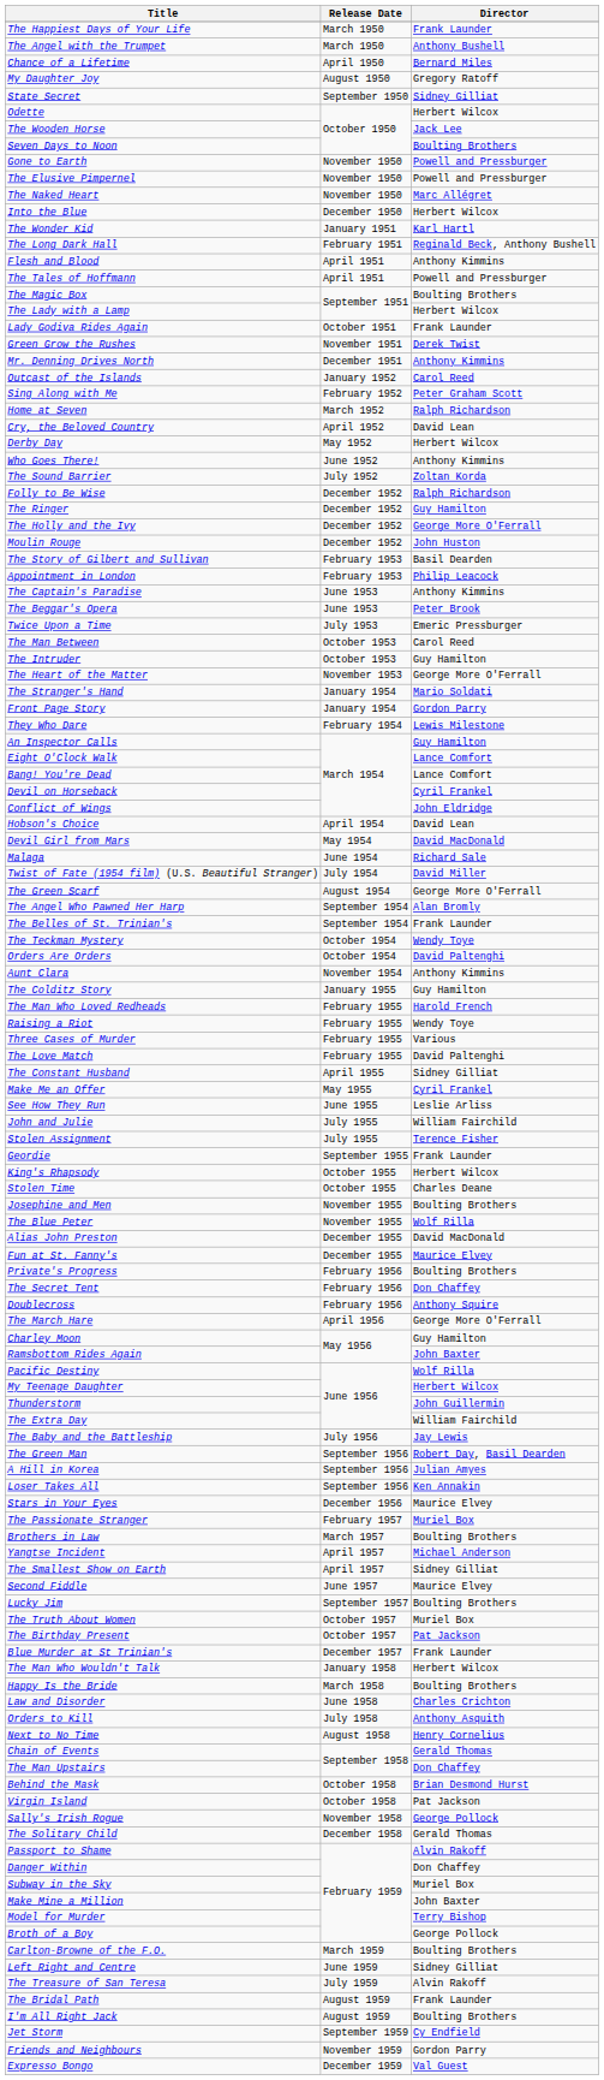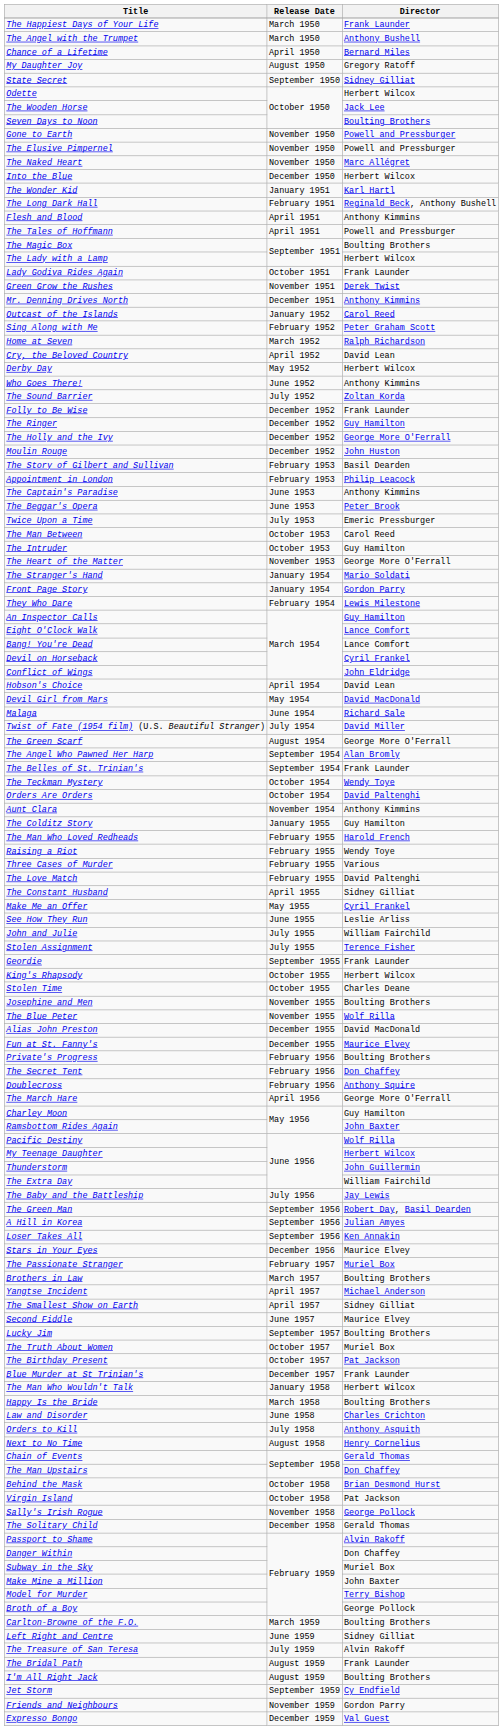 <table class="wikitable sortable">
 <tr>
 <th>Title</th>
 <th>Release Date</th>
 <th>Director</th>
 </tr>
 <tr>
 </tr>
 <tr>
 <td><em><a href='#'> The Happiest Days of Your Life</a></em></td>
 <td>March 1950</td>
 <td><a href='#'>Frank Launder</a></td>
 </tr>
 <tr>
 <td><em><a href='#'>The Angel with the Trumpet</a></em></td>
 <td>March 1950</td>
 <td><a href='#'>Anthony Bushell</a></td>
 </tr>
 <tr>
 <td><em><a href='#'>Chance of a Lifetime</a></em></td>
 <td>April 1950</td>
 <td><a href='#'>Bernard Miles</a></td>
 </tr>
 <tr>
 <td><em><a href='#'>My Daughter Joy</a></em></td>
 <td>August 1950</td>
 <td>Gregory Ratoff</td>
 </tr>
 <tr>
 <td><em><a href='#'>State Secret</a></em></td>
 <td>September 1950</td>
 <td><a href='#'>Sidney Gilliat</a></td>
 </tr>
 <tr>
 <td><em><a href='#'>Odette</a></em></td>
 <td rowspan="3">October 1950</td>
 <td>Herbert Wilcox</td>
 </tr>
 <tr>
 <td><em><a href='#'>The Wooden Horse</a></em></td>
 <td><a href='#'>Jack Lee</a></td>
 </tr>
 <tr>
 <td><em><a href='#'>Seven Days to Noon</a></em></td>
 <td><a href='#'>Boulting Brothers</a></td>
 </tr>
 <tr>
 <td><em><a href='#'>Gone to Earth</a></em></td>
 <td>November 1950</td>
 <td><a href='#'>Powell and Pressburger</a></td>
 </tr>
 <tr>
 <td><em><a href='#'>The Elusive Pimpernel</a></em></td>
 <td>November 1950</td>
 <td>Powell and Pressburger</td>
 </tr>
 <tr>
 <td><em><a href='#'>The Naked Heart</a></em></td>
 <td>November 1950</td>
 <td><a href='#'>Marc Allégret</a></td>
 </tr>
 <tr>
 <td><em><a href='#'>Into the Blue</a></em></td>
 <td>December 1950</td>
 <td>Herbert Wilcox</td>
 </tr>
 <tr>
 <td><em><a href='#'>The Wonder Kid</a></em></td>
 <td>January 1951</td>
 <td><a href='#'>Karl Hartl</a></td>
 </tr>
 <tr>
 <td><em><a href='#'>The Long Dark Hall</a></em></td>
 <td>February 1951</td>
 <td><a href='#'>Reginald Beck</a>, Anthony Bushell</td>
 </tr>
 <tr>
 <td><em> <a href='#'>Flesh and Blood</a></em></td>
 <td>April 1951</td>
 <td>Anthony Kimmins</td>
 </tr>
 <tr>
 <td><em><a href='#'>The Tales of Hoffmann</a></em></td>
 <td>April 1951</td>
 <td>Powell and Pressburger</td>
 </tr>
 <tr>
 <td><em><a href='#'>The Magic Box</a></em></td>
 <td rowspan="2">September 1951</td>
 <td>Boulting Brothers</td>
 </tr>
 <tr>
 <td><em><a href='#'>The Lady with a Lamp</a></em></td>
 <td>Herbert Wilcox</td>
 </tr>
 <tr>
 <td><em><a href='#'>Lady Godiva Rides Again</a></em></td>
 <td>October 1951</td>
 <td>Frank Launder</td>
 </tr>
 <tr>
 <td><em><a href='#'>Green Grow the Rushes</a></em></td>
 <td>November 1951</td>
 <td><a href='#'>Derek Twist</a></td>
 </tr>
 <tr>
 <td><em><a href='#'>Mr. Denning Drives North</a></em></td>
 <td>December 1951</td>
 <td><a href='#'>Anthony Kimmins</a></td>
 </tr>
 <tr>
 <td><em><a href='#'>Outcast of the Islands</a></em></td>
 <td>January 1952</td>
 <td><a href='#'>Carol Reed</a></td>
 </tr>
 <tr>
 <td><em><a href='#'>Sing Along with Me</a></em></td>
 <td>February 1952</td>
 <td><a href='#'>Peter Graham Scott</a></td>
 </tr>
 <tr>
 <td><em><a href='#'>Home at Seven</a></em></td>
 <td>March 1952</td>
 <td><a href='#'>Ralph Richardson</a></td>
 </tr>
 <tr>
 <td><em><a href='#'>Cry, the Beloved Country</a></em></td>
 <td>April 1952</td>
 <td>David Lean</td>
 </tr>
 <tr>
 <td><em><a href='#'>Derby Day</a></em></td>
 <td>May 1952</td>
 <td>Herbert Wilcox</td>
 </tr>
 <tr>
 <td><em><a href='#'>Who Goes There!</a></em></td>
 <td>June 1952</td>
 <td>Anthony Kimmins</td>
 </tr>
 <tr>
 <td><em><a href='#'>The Sound Barrier</a></em></td>
 <td>July 1952</td>
 <td><a href='#'>Zoltan Korda</a></td>
 </tr>
 <tr>
 <td><em><a href='#'>Folly to Be Wise</a></em></td>
 <td>December 1952</td>
-<td><a href='#'>Ralph Richardson</a></td>
+<td>Frank Launder</td>
 </tr>
 <tr>
 <td><em><a href='#'>The Ringer</a></em></td>
 <td>December 1952</td>
 <td><a href='#'>Guy Hamilton</a></td>
 </tr>
 <tr>
 <td><em><a href='#'>The Holly and the Ivy</a></em></td>
 <td>December 1952</td>
 <td><a href='#'>George More O'Ferrall</a></td>
 </tr>
 <tr>
 <td><em><a href='#'>Moulin Rouge</a></em></td>
 <td>December 1952</td>
 <td><a href='#'>John Huston</a></td>
 </tr>
 <tr>
 <td><em><a href='#'>The Story of Gilbert and Sullivan</a></em></td>
 <td>February 1953</td>
 <td>Basil Dearden</td>
 </tr>
 <tr>
 <td><em><a href='#'>Appointment in London</a></em></td>
 <td>February 1953</td>
 <td><a href='#'>Philip Leacock</a></td>
 </tr>
 <tr>
 <td><em><a href='#'>The Captain's Paradise</a></em></td>
 <td>June 1953</td>
 <td>Anthony Kimmins</td>
 </tr>
 <tr>
 <td><em><a href='#'>The Beggar's Opera</a></em></td>
 <td>June 1953</td>
 <td><a href='#'>Peter Brook</a></td>
 </tr>
 <tr>
 <td><em><a href='#'>Twice Upon a Time</a></em></td>
 <td>July 1953</td>
 <td>Emeric Pressburger</td>
 </tr>
 <tr>
 <td><em><a href='#'>The Man Between</a></em></td>
 <td>October 1953</td>
 <td>Carol Reed</td>
 </tr>
 <tr>
 <td><em><a href='#'>The Intruder</a></em></td>
 <td>October 1953</td>
 <td>Guy Hamilton</td>
 </tr>
 <tr>
 <td><em><a href='#'>The Heart of the Matter</a></em></td>
 <td>November 1953</td>
 <td>George More O'Ferrall</td>
 </tr>
 <tr>
 <td><em><a href='#'>The Stranger's Hand</a></em></td>
 <td>January 1954</td>
 <td><a href='#'>Mario Soldati</a></td>
 </tr>
 <tr>
 <td><em><a href='#'>Front Page Story</a></em></td>
 <td>January 1954</td>
 <td><a href='#'>Gordon Parry</a></td>
 </tr>
 <tr>
 <td><em><a href='#'>They Who Dare</a></em></td>
 <td>February 1954</td>
 <td><a href='#'>Lewis Milestone</a></td>
 </tr>
 <tr>
 <td><em><a href='#'>An Inspector Calls</a></em></td>
 <td rowspan="5">March 1954</td>
 <td><a href='#'>Guy Hamilton</a></td>
 </tr>
 <tr>
 <td><em><a href='#'>Eight O'Clock Walk</a></em></td>
 <td><a href='#'>Lance Comfort</a></td>
 </tr>
 <tr>
 <td><em><a href='#'>Bang! You're Dead</a></em></td>
 <td>Lance Comfort</td>
 </tr>
 <tr>
 <td><em><a href='#'>Devil on Horseback</a></em></td>
 <td><a href='#'>Cyril Frankel</a></td>
 </tr>
 <tr>
 <td><em><a href='#'>Conflict of Wings</a></em></td>
 <td><a href='#'>John Eldridge</a></td>
 </tr>
 <tr>
 <td><em><a href='#'>Hobson's Choice</a></em></td>
 <td>April 1954</td>
 <td>David Lean</td>
 </tr>
 <tr>
 <td><em><a href='#'>Devil Girl from Mars</a></em></td>
 <td>May 1954</td>
 <td><a href='#'>David MacDonald</a></td>
 </tr>
 <tr>
 <td><em><a href='#'>Malaga</a></em></td>
 <td>June 1954</td>
 <td><a href='#'>Richard Sale</a></td>
 </tr>
 <tr>
 <td><em><a href='#'>Twist of Fate (1954 film)</a></em> (U.S. <em>Beautiful Stranger</em>)</td>
 <td>July 1954</td>
 <td><a href='#'>David Miller</a></td>
 </tr>
 <tr>
 <td><em><a href='#'>The Green Scarf</a></em></td>
 <td>August 1954</td>
 <td>George More O'Ferrall</td>
 </tr>
 <tr>
 <td><em><a href='#'>The Angel Who Pawned Her Harp</a></em></td>
 <td>September 1954</td>
 <td><a href='#'>Alan Bromly</a></td>
 </tr>
 <tr>
 <td><em><a href='#'>The Belles of St. Trinian's</a></em></td>
 <td>September 1954</td>
 <td>Frank Launder</td>
 </tr>
 <tr>
 <td><em><a href='#'>The Teckman Mystery</a></em></td>
 <td>October 1954</td>
 <td><a href='#'>Wendy Toye</a></td>
 </tr>
 <tr>
 <td><em><a href='#'>Orders Are Orders</a></em></td>
 <td>October 1954</td>
 <td><a href='#'>David Paltenghi </a></td>
 </tr>
 <tr>
 <td><em><a href='#'>Aunt Clara</a></em></td>
 <td>November 1954</td>
 <td>Anthony Kimmins</td>
 </tr>
 <tr>
 <td><em><a href='#'>The Colditz Story</a></em></td>
 <td>January 1955</td>
 <td>Guy Hamilton</td>
 </tr>
 <tr>
 <td><em><a href='#'>The Man Who Loved Redheads</a></em></td>
 <td>February 1955</td>
 <td><a href='#'>Harold French</a></td>
 </tr>
 <tr>
 <td><em><a href='#'>Raising a Riot</a></em></td>
 <td>February 1955</td>
 <td>Wendy Toye</td>
 </tr>
 <tr>
 <td><em><a href='#'>Three Cases of Murder</a></em></td>
 <td>February 1955</td>
 <td>Various</td>
 </tr>
 <tr>
 <td><em><a href='#'>The Love Match</a></em></td>
 <td>February 1955</td>
 <td>David Paltenghi</td>
 </tr>
 <tr>
 <td><em><a href='#'>The Constant Husband</a></em></td>
 <td>April 1955</td>
 <td>Sidney Gilliat</td>
 </tr>
 <tr>
 <td><em><a href='#'>Make Me an Offer</a></em></td>
 <td>May 1955</td>
 <td><a href='#'>Cyril Frankel</a></td>
 </tr>
 <tr>
 <td><em><a href='#'>See How They Run</a></em></td>
 <td>June 1955</td>
 <td>Leslie Arliss</td>
 </tr>
 <tr>
 <td><em><a href='#'>John and Julie</a></em></td>
 <td>July 1955</td>
 <td>William Fairchild</td>
 </tr>
 <tr>
 <td><em><a href='#'>Stolen Assignment</a></em></td>
 <td>July 1955</td>
 <td><a href='#'>Terence Fisher</a></td>
 </tr>
 <tr>
 <td><em><a href='#'>Geordie</a></em></td>
 <td>September 1955</td>
 <td>Frank Launder</td>
 </tr>
 <tr>
 <td><em><a href='#'>King's Rhapsody</a></em></td>
 <td>October 1955</td>
 <td>Herbert Wilcox</td>
 </tr>
 <tr>
 <td><em><a href='#'>Stolen Time</a></em></td>
 <td>October 1955</td>
 <td>Charles Deane</td>
 </tr>
 <tr>
 <td><em><a href='#'>Josephine and Men</a></em></td>
 <td>November 1955</td>
 <td>Boulting Brothers</td>
 </tr>
 <tr>
 <td><em><a href='#'>The Blue Peter</a></em></td>
 <td>November 1955</td>
 <td><a href='#'>Wolf Rilla</a></td>
 </tr>
 <tr>
 <td><em><a href='#'>Alias John Preston</a></em></td>
 <td>December 1955</td>
 <td>David MacDonald</td>
 </tr>
 <tr>
 <td><em><a href='#'>Fun at St. Fanny's</a></em></td>
 <td>December 1955</td>
 <td><a href='#'>Maurice Elvey</a></td>
 </tr>
 <tr>
 <td><em><a href='#'>Private's Progress</a></em></td>
 <td>February 1956</td>
 <td>Boulting Brothers</td>
 </tr>
 <tr>
 <td><em><a href='#'>The Secret Tent</a></em></td>
 <td>February 1956</td>
 <td><a href='#'>Don Chaffey</a></td>
 </tr>
 <tr>
 <td><em><a href='#'>Doublecross</a></em></td>
 <td>February 1956</td>
 <td><a href='#'>Anthony Squire</a></td>
 </tr>
 <tr>
 <td><em><a href='#'>The March Hare</a></em></td>
 <td>April 1956</td>
 <td>George More O'Ferrall</td>
 </tr>
 <tr>
 <td><em><a href='#'>Charley Moon</a></em></td>
 <td rowspan="2">May 1956</td>
 <td>Guy Hamilton</td>
 </tr>
 <tr>
 <td><em><a href='#'>Ramsbottom Rides Again</a></em></td>
 <td><a href='#'>John Baxter</a></td>
 </tr>
 <tr>
 <td><em><a href='#'>Pacific Destiny</a></em></td>
 <td rowspan="4">June 1956</td>
 <td><a href='#'>Wolf Rilla</a></td>
 </tr>
 <tr>
 <td><em><a href='#'>My Teenage Daughter</a></em></td>
 <td><a href='#'>Herbert Wilcox</a></td>
 </tr>
 <tr>
 <td><em><a href='#'>Thunderstorm</a></em></td>
 <td><a href='#'>John Guillermin</a></td>
 </tr>
 <tr>
 <td><em><a href='#'>The Extra Day</a></em></td>
 <td>William Fairchild</td>
 </tr>
 <tr>
 <td><em><a href='#'>The Baby and the Battleship</a></em></td>
 <td>July 1956</td>
 <td><a href='#'>Jay Lewis</a></td>
 </tr>
 <tr>
 <td><em><a href='#'>The Green Man</a></em></td>
 <td>September 1956</td>
 <td><a href='#'>Robert Day</a>, <a href='#'>Basil Dearden</a></td>
 </tr>
 <tr>
 <td><em><a href='#'>A Hill in Korea</a></em></td>
 <td>September 1956</td>
 <td><a href='#'>Julian Amyes</a></td>
 </tr>
 <tr>
 <td><em><a href='#'>Loser Takes All</a></em></td>
 <td>September 1956</td>
 <td><a href='#'>Ken Annakin</a></td>
 </tr>
 <tr>
 <td><em><a href='#'>Stars in Your Eyes</a></em></td>
 <td>December 1956</td>
 <td>Maurice Elvey</td>
 </tr>
 <tr>
 <td><em><a href='#'>The Passionate Stranger</a></em></td>
 <td>February 1957</td>
 <td><a href='#'>Muriel Box</a></td>
 </tr>
 <tr>
 <td><em><a href='#'>Brothers in Law</a></em></td>
 <td>March 1957</td>
 <td>Boulting Brothers</td>
 </tr>
 <tr>
 <td><em><a href='#'>Yangtse Incident</a></em></td>
 <td>April 1957</td>
 <td><a href='#'>Michael Anderson</a></td>
 </tr>
 <tr>
 <td><em><a href='#'>The Smallest Show on Earth</a></em></td>
 <td>April 1957</td>
 <td>Sidney Gilliat</td>
 </tr>
 <tr>
 <td><em><a href='#'>Second Fiddle</a></em></td>
 <td>June 1957</td>
 <td>Maurice Elvey</td>
 </tr>
 <tr>
 <td><em><a href='#'>Lucky Jim</a></em></td>
 <td>September 1957</td>
 <td>Boulting Brothers</td>
 </tr>
 <tr>
 <td><em><a href='#'>The Truth About Women</a></em></td>
 <td>October 1957</td>
 <td>Muriel Box</td>
 </tr>
 <tr>
 <td><em><a href='#'>The Birthday Present</a></em></td>
 <td>October 1957</td>
 <td><a href='#'>Pat Jackson</a></td>
 </tr>
 <tr>
 <td><em><a href='#'>Blue Murder at St Trinian's</a></em></td>
 <td>December 1957</td>
 <td>Frank Launder</td>
 </tr>
 <tr>
 <td><em><a href='#'>The Man Who Wouldn't Talk</a></em></td>
 <td>January 1958</td>
 <td>Herbert Wilcox</td>
 </tr>
 <tr>
 <td><em><a href='#'>Happy Is the Bride</a></em></td>
 <td>March 1958</td>
 <td>Boulting Brothers</td>
 </tr>
 <tr>
 <td><em><a href='#'>Law and Disorder</a></em></td>
 <td>June 1958</td>
 <td><a href='#'>Charles Crichton</a></td>
 </tr>
 <tr>
 <td><em><a href='#'>Orders to Kill</a></em></td>
 <td>July 1958</td>
 <td><a href='#'>Anthony Asquith</a></td>
 </tr>
 <tr>
 <td><em><a href='#'>Next to No Time</a></em></td>
 <td>August 1958</td>
 <td><a href='#'>Henry Cornelius</a></td>
 </tr>
 <tr>
 <td><em><a href='#'>Chain of Events</a></em></td>
 <td rowspan="2">September 1958</td>
 <td><a href='#'>Gerald Thomas</a></td>
 </tr>
 <tr>
 <td><em><a href='#'>The Man Upstairs</a></em></td>
 <td><a href='#'>Don Chaffey</a></td>
 </tr>
 <tr>
 <td><em><a href='#'>Behind the Mask</a></em></td>
 <td>October 1958</td>
 <td><a href='#'>Brian Desmond Hurst </a></td>
 </tr>
 <tr>
 <td><em><a href='#'>Virgin Island</a></em></td>
 <td>October 1958</td>
 <td>Pat Jackson</td>
 </tr>
 <tr>
 <td><em><a href='#'>Sally's Irish Rogue</a></em></td>
 <td>November 1958</td>
 <td><a href='#'>George Pollock</a></td>
 </tr>
 <tr>
 <td><em><a href='#'>The Solitary Child</a></em></td>
 <td>December 1958</td>
 <td>Gerald Thomas</td>
 </tr>
 <tr>
 <td><em><a href='#'>Passport to Shame</a></em></td>
 <td rowspan="6">February 1959</td>
 <td><a href='#'>Alvin Rakoff</a></td>
 </tr>
 <tr>
 <td><em><a href='#'>Danger Within</a></em></td>
 <td>Don Chaffey</td>
 </tr>
 <tr>
 <td><em><a href='#'>Subway in the Sky</a></em></td>
 <td>Muriel Box</td>
 </tr>
 <tr>
 <td><em><a href='#'>Make Mine a Million</a></em></td>
 <td>John Baxter</td>
 </tr>
 <tr>
 <td><em><a href='#'>Model for Murder</a></em></td>
 <td><a href='#'>Terry Bishop</a></td>
 </tr>
 <tr>
 <td><em><a href='#'>Broth of a Boy</a></em></td>
 <td>George Pollock</td>
 </tr>
 <tr>
 <td><em><a href='#'>Carlton-Browne of the F.O.</a></em></td>
 <td>March 1959</td>
 <td>Boulting Brothers</td>
 </tr>
 <tr>
 <td><em><a href='#'>Left Right and Centre</a></em></td>
 <td>June 1959</td>
 <td>Sidney Gilliat</td>
 </tr>
 <tr>
 <td><em><a href='#'>The Treasure of San Teresa</a></em></td>
 <td>July 1959</td>
 <td>Alvin Rakoff</td>
 </tr>
 <tr>
 <td><em><a href='#'>The Bridal Path</a></em></td>
 <td>August 1959</td>
 <td>Frank Launder</td>
 </tr>
 <tr>
 <td><em><a href='#'>I'm All Right Jack</a></em></td>
 <td>August 1959</td>
 <td>Boulting Brothers</td>
 </tr>
 <tr>
 <td><em><a href='#'>Jet Storm</a></em></td>
 <td>September 1959</td>
 <td><a href='#'>Cy Endfield </a></td>
 </tr>
 <tr>
 <td><em><a href='#'>Friends and Neighbours</a></em></td>
 <td>November 1959</td>
 <td>Gordon Parry</td>
 </tr>
 <tr>
 <td><em><a href='#'>Expresso Bongo</a></em></td>
 <td>December 1959</td>
 <td><a href='#'>Val Guest</a></td>
 </tr>
 </table>
